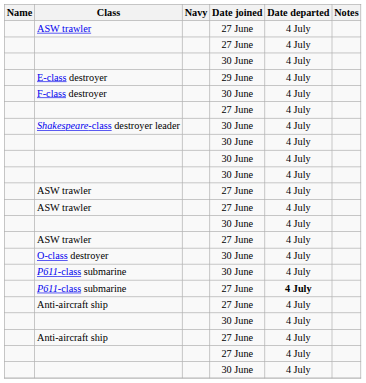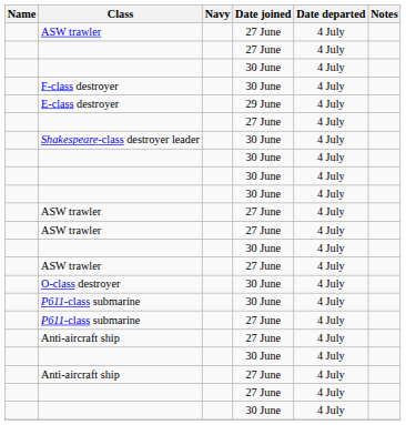 <table class="wikitable sortable">
 <tr>
 <th>Name</th>
 <th>Class</th>
 <th>Navy</th>
 <th>Date joined</th>
 <th>Date departed</th>
 <th class="unsortable">Notes</th>
 </tr>
 <tr>
 <td></td>
 <td><a href='#'>ASW trawler</a></td>
 <td align="left"></td>
 <td align="center">27 June</td>
 <td align="center">4 July</td>
 <td></td>
 </tr>
 <tr>
 <td></td>
 <td></td>
 <td align="left"></td>
 <td align="center">27 June</td>
 <td align="center">4 July</td>
 <td></td>
 </tr>
 <tr>
 <td></td>
 <td></td>
 <td align="left"></td>
 <td align="center">30 June</td>
 <td align="center">4 July</td>
 <td></td>
 </tr>
 <tr>
 <td></td>
-<td><a href='#'>E-class</a> destroyer</td>
+<td><a href='#'>F-class</a> destroyer</td>
 <td align="left"></td>
-<td align="center">29 June</td>
+<td align="center">30 June</td>
 <td align="center">4 July</td>
 <td></td>
 </tr>
 <tr>
 <td></td>
-<td><a href='#'>F-class</a> destroyer</td>
+<td><a href='#'>E-class</a> destroyer</td>
 <td align="left"></td>
-<td align="center">30 June</td>
+<td align="center">29 June</td>
 <td align="center">4 July</td>
 <td></td>
 </tr>
 <tr>
 <td></td>
 <td></td>
 <td align="left"></td>
 <td align="center">27 June</td>
 <td align="center">4 July</td>
 <td></td>
 </tr>
 <tr>
 <td></td>
 <td><a href='#'><em>Shakespeare</em>-class</a> destroyer leader</td>
 <td align="left"></td>
 <td align="center">30 June</td>
 <td align="center">4 July</td>
 <td></td>
 </tr>
 <tr>
 <td></td>
 <td></td>
 <td align="left"></td>
 <td align="center">30 June</td>
 <td align="center">4 July</td>
 <td></td>
 </tr>
 <tr>
 <td></td>
 <td></td>
 <td align="left"></td>
 <td align="center">30 June</td>
 <td align="center">4 July</td>
 <td></td>
 </tr>
 <tr>
 <td></td>
 <td></td>
 <td align="left"></td>
 <td align="center">30 June</td>
 <td align="center">4 July</td>
 <td></td>
 </tr>
 <tr>
 <td></td>
 <td>ASW trawler</td>
 <td align="left"></td>
 <td align="center">27 June</td>
 <td align="center">4 July</td>
 <td></td>
 </tr>
 <tr>
 <td></td>
 <td>ASW trawler</td>
 <td align="left"></td>
 <td align="center">27 June</td>
 <td align="center">4 July</td>
 <td></td>
 </tr>
 <tr>
 <td></td>
 <td></td>
 <td align="left"></td>
 <td align="center">30 June</td>
 <td align="center">4 July</td>
 <td></td>
 </tr>
 <tr>
 <td></td>
 <td>ASW trawler</td>
 <td align="left"></td>
 <td align="center">27 June</td>
 <td align="center">4 July</td>
 <td></td>
 </tr>
 <tr>
 <td></td>
 <td><a href='#'>O-class</a> destroyer</td>
 <td align="left"></td>
 <td align="center">30 June</td>
 <td align="center">4 July</td>
 <td></td>
 </tr>
 <tr>
 <td></td>
 <td><a href='#'><em>P611</em>-class</a> submarine</td>
 <td align="left"></td>
 <td align="center">30 June</td>
 <td align="center">4 July</td>
 <td></td>
 </tr>
 <tr>
 <td></td>
 <td><a href='#'><em>P611</em>-class</a> submarine</td>
 <td align="left"></td>
 <td align="center">27 June</td>
-<td align="center"><strong>4 July</strong></td>
+<td align="center">4 July</td>
 <td></td>
 </tr>
 <tr>
 <td></td>
 <td>Anti-aircraft ship</td>
 <td align="left"></td>
 <td align="center">27 June</td>
 <td align="center">4 July</td>
 <td></td>
 </tr>
 <tr>
 <td></td>
 <td></td>
 <td align="left"></td>
 <td align="center">30 June</td>
 <td align="center">4 July</td>
 <td></td>
 </tr>
 <tr>
 <td></td>
 <td>Anti-aircraft ship</td>
 <td align="left"></td>
 <td align="center">27 June</td>
 <td align="center">4 July</td>
 <td></td>
 </tr>
 <tr>
 <td></td>
 <td></td>
 <td align="left"></td>
 <td align="center">27 June</td>
 <td align="center">4 July</td>
 <td></td>
 </tr>
 <tr>
 <td></td>
 <td></td>
 <td align="left"></td>
 <td align="center">30 June</td>
 <td align="center">4 July</td>
 <td></td>
 </tr>
 <tr>
 </tr>
 </table>
